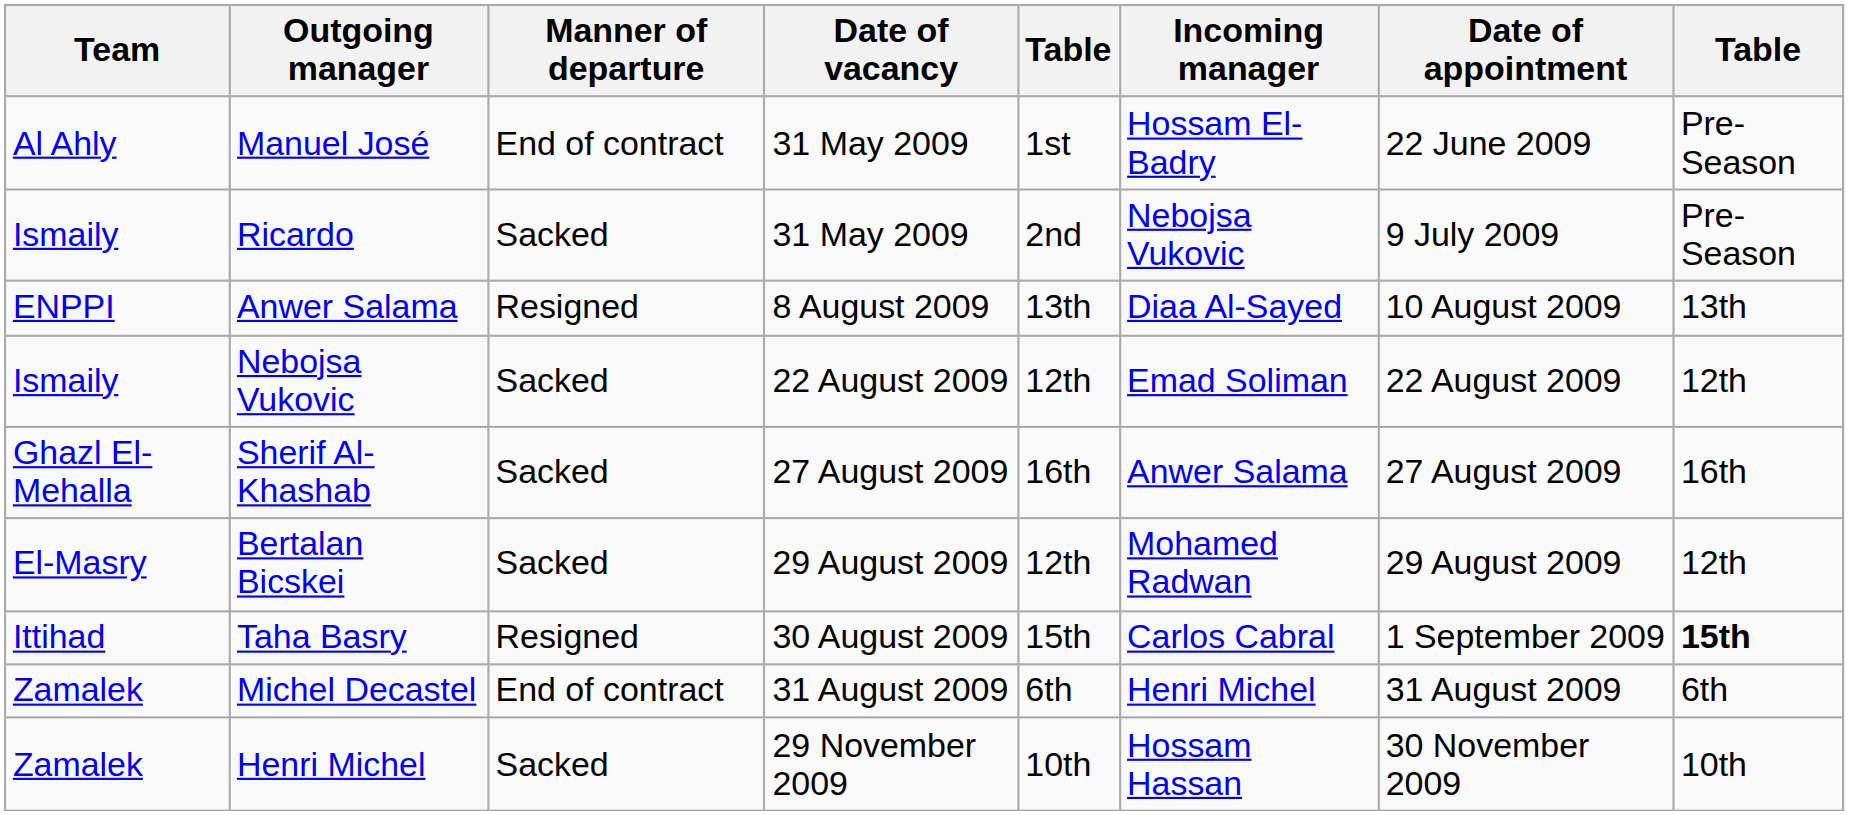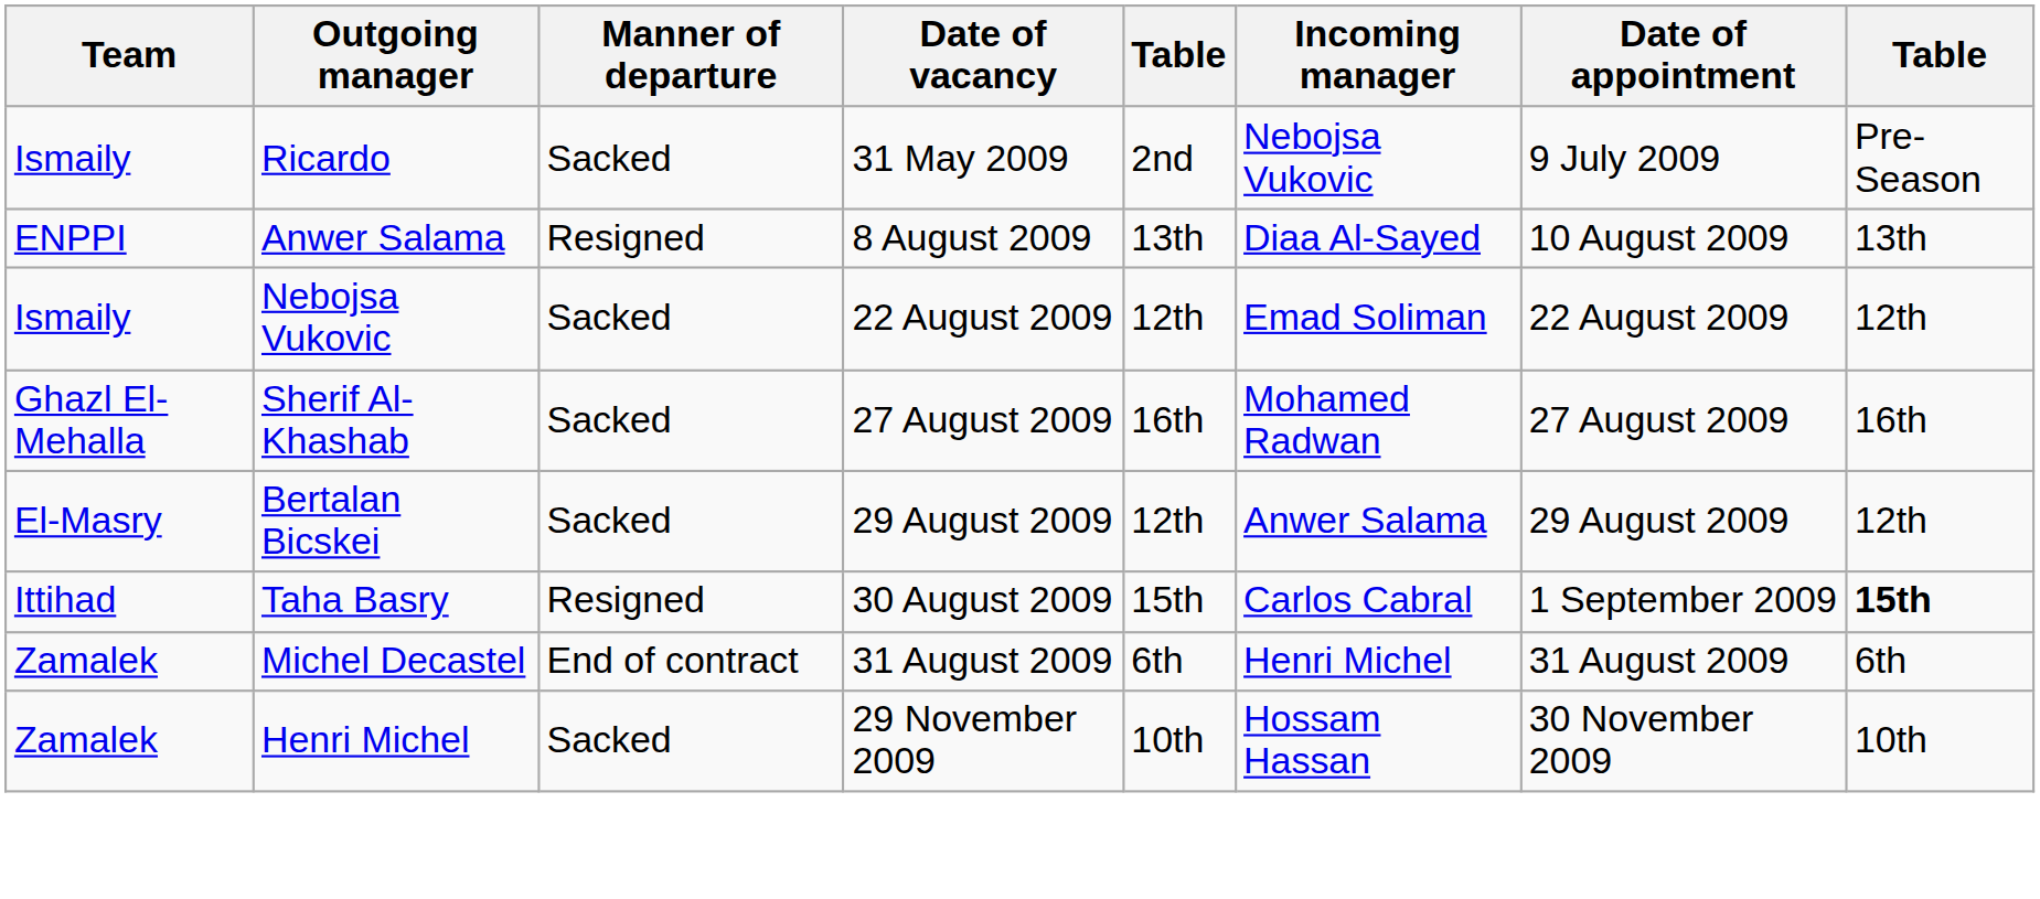 <table class="wikitable">
 <tr>
 <th>Team</th>
 <th>Outgoing manager</th>
 <th>Manner of departure</th>
 <th>Date of vacancy</th>
 <th>Table</th>
 <th>Incoming manager</th>
 <th>Date of appointment</th>
 <th>Table</th>
-</tr>
-<tr>
-<td><a href='#'>Al Ahly</a></td>
-<td> <a href='#'>Manuel José</a></td>
-<td>End of contract</td>
-<td>31 May 2009</td>
-<td>1st</td>
-<td> <a href='#'>Hossam El-Badry</a></td>
-<td>22 June 2009</td>
-<td>Pre-Season</td>
 </tr>
 <tr>
 <td><a href='#'>Ismaily</a></td>
 <td> <a href='#'>Ricardo</a></td>
 <td>Sacked</td>
 <td>31 May 2009</td>
 <td>2nd</td>
 <td> <a href='#'>Nebojsa Vukovic</a></td>
 <td>9 July 2009</td>
 <td>Pre-Season</td>
 </tr>
 <tr>
 <td><a href='#'>ENPPI</a></td>
 <td> <a href='#'>Anwer Salama</a></td>
 <td>Resigned</td>
 <td>8 August 2009</td>
 <td>13th</td>
 <td> <a href='#'>Diaa Al-Sayed</a></td>
 <td>10 August 2009</td>
 <td>13th</td>
 </tr>
 <tr>
 <td><a href='#'>Ismaily</a></td>
 <td> <a href='#'>Nebojsa Vukovic</a></td>
 <td>Sacked</td>
 <td>22 August 2009</td>
 <td>12th</td>
 <td> <a href='#'>Emad Soliman</a></td>
 <td>22 August 2009</td>
 <td>12th</td>
 </tr>
 <tr>
 <td><a href='#'>Ghazl El-Mehalla</a></td>
 <td> <a href='#'>Sherif Al-Khashab</a></td>
 <td>Sacked</td>
 <td>27 August 2009</td>
 <td>16th</td>
-<td> <a href='#'>Anwer Salama</a></td>
+<td> <a href='#'>Mohamed Radwan</a></td>
 <td>27 August 2009</td>
 <td>16th</td>
 </tr>
 <tr>
 <td><a href='#'>El-Masry</a></td>
 <td> <a href='#'>Bertalan Bicskei</a></td>
 <td>Sacked</td>
 <td>29 August 2009</td>
 <td>12th</td>
-<td> <a href='#'>Mohamed Radwan</a></td>
+<td> <a href='#'>Anwer Salama</a></td>
 <td>29 August 2009</td>
 <td>12th</td>
 </tr>
 <tr>
 <td><a href='#'>Ittihad</a></td>
 <td> <a href='#'>Taha Basry</a></td>
 <td>Resigned</td>
 <td>30 August 2009</td>
 <td>15th</td>
 <td> <a href='#'>Carlos Cabral</a></td>
 <td>1 September 2009</td>
 <td><strong>15th</strong></td>
 </tr>
 <tr>
 <td><a href='#'>Zamalek</a></td>
 <td> <a href='#'>Michel Decastel</a></td>
 <td>End of contract</td>
 <td>31 August 2009</td>
 <td>6th</td>
 <td> <a href='#'>Henri Michel</a></td>
 <td>31 August 2009</td>
 <td>6th</td>
 </tr>
 <tr>
 <td><a href='#'>Zamalek</a></td>
 <td> <a href='#'>Henri Michel</a></td>
 <td>Sacked</td>
 <td>29 November 2009</td>
 <td>10th</td>
 <td> <a href='#'>Hossam Hassan</a></td>
 <td>30 November 2009</td>
 <td>10th</td>
 </tr>
 </table>
